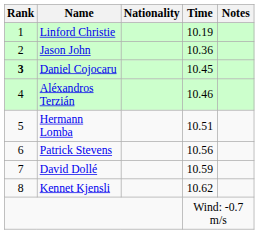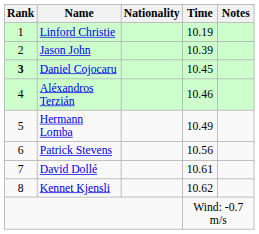 <table class="wikitable sortable" style="text-align:center;width: 55%">
 <tr>
 <th>Rank</th>
 <th>Name</th>
 <th>Nationality</th>
 <th>Time</th>
 <th>Notes</th>
 </tr>
 <tr bgcolor=ccffcc>
 <td>1</td>
 <td align=left><a href='#'>Linford Christie</a></td>
 <td align=left></td>
 <td>10.19</td>
 <td></td>
 </tr>
 <tr bgcolor=ccffcc>
 <td>2</td>
 <td align=left><a href='#'>Jason John</a></td>
 <td align=left></td>
-<td>10.36</td>
+<td>10.39</td>
 <td></td>
 </tr>
 <tr bgcolor=ccffcc>
 <td><strong>3</strong></td>
 <td align=left><a href='#'>Daniel Cojocaru</a></td>
 <td align=left></td>
 <td>10.45</td>
 <td></td>
 </tr>
 <tr bgcolor=ccffcc>
 <td>4</td>
 <td align=left><a href='#'>Aléxandros Terzián</a></td>
 <td align=left></td>
 <td>10.46</td>
 <td></td>
 </tr>
 <tr>
 <td>5</td>
 <td align=left><a href='#'>Hermann Lomba</a></td>
 <td align=left></td>
-<td>10.51</td>
+<td>10.49</td>
 <td></td>
 </tr>
 <tr>
 <td>6</td>
 <td align=left><a href='#'>Patrick Stevens</a></td>
 <td align=left></td>
 <td>10.56</td>
 <td></td>
 </tr>
 <tr>
 <td>7</td>
 <td align=left><a href='#'>David Dollé</a></td>
 <td align=left></td>
-<td>10.59</td>
+<td>10.61</td>
 <td></td>
 </tr>
 <tr>
 <td>8</td>
 <td align=left><a href='#'>Kennet Kjensli</a></td>
 <td align=left></td>
 <td>10.62</td>
 <td></td>
 </tr>
 <tr>
 <td colspan="3"></td>
 <td colspan="2">Wind: -0.7 m/s</td>
 </tr>
 </table>
